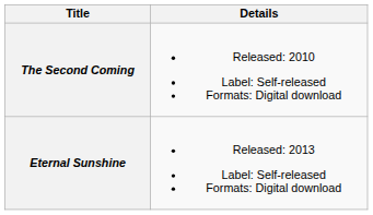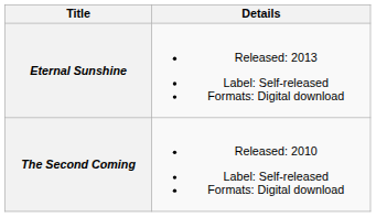 <table class="wikitable plainrowheaders" style="text-align:center;">
 <tr>
 <th scope="col" rowspan="1" style="width:12em;">Title</th>
 <th scope="col" rowspan="1" style="width:18em;">Details</th>
 </tr>
 <tr>
+<th scope="row"><em>Eternal Sunshine</em></th>
+<td><br><ul><li>Released: 2013</li></ul><ul><li>Label: Self-released</li><li>Formats: Digital download</li></ul></td>
+</tr>
+<tr>
 <th scope="row"><em>The Second Coming</em></th>
 <td><br><ul><li>Released: 2010</li></ul><ul><li>Label: Self-released</li><li>Formats: Digital download</li></ul></td>
 </tr>
-<tr>
-<th scope="row"><em>Eternal Sunshine</em></th>
-<td><br><ul><li>Released: 2013</li></ul><ul><li>Label: Self-released</li><li>Formats: Digital download</li></ul></td>
-</tr>
 </table>
